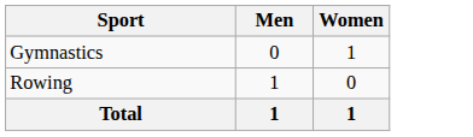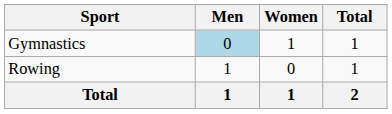 <table class="wikitable sortable" style="text-align:center;">
 <tr>
 <th width=180>Sport</th>
 <th width=55>Men</th>
 <th width=55>Women</th>
+<th width=55>Total</th>
 </tr>
 <tr>
 <td align=left>Gymnastics</td>
-<td>0</td>
+<td style="background: lightblue;">0</td>
+<td>1</td>
 <td>1</td>
 </tr>
 <tr>
 <td align=left>Rowing</td>
 <td>1</td>
 <td>0</td>
+<td>1</td>
 </tr>
 <tr>
 <th align=left>Total</th>
 <th>1</th>
 <th>1</th>
+<th>2</th>
 </tr>
 </table>
